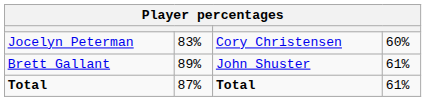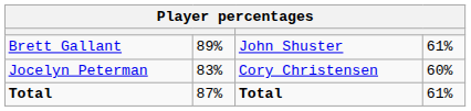 <table class="wikitable">
 <tr>
 <th colspan=4 width=400>Player percentages</th>
 </tr>
 <tr>
 <th colspan=2 width=200 style="white-space:nowrap;"></th>
 <th colspan=2 width=200 style="white-space:nowrap;"></th>
 </tr>
 <tr>
+<td><a href='#'>Brett Gallant</a></td>
+<td>89%</td>
+<td><a href='#'>John Shuster</a></td>
+<td>61%</td>
+</tr>
+<tr>
 <td><a href='#'>Jocelyn Peterman</a></td>
 <td>83%</td>
 <td><a href='#'>Cory Christensen</a></td>
 <td>60%</td>
-</tr>
-<tr>
-<td><a href='#'>Brett Gallant</a></td>
-<td>89%</td>
-<td><a href='#'>John Shuster</a></td>
-<td>61%</td>
 </tr>
 <tr>
 <td><strong>Total</strong></td>
 <td>87%</td>
 <td><strong>Total</strong></td>
 <td>61%</td>
 </tr>
 </table>
